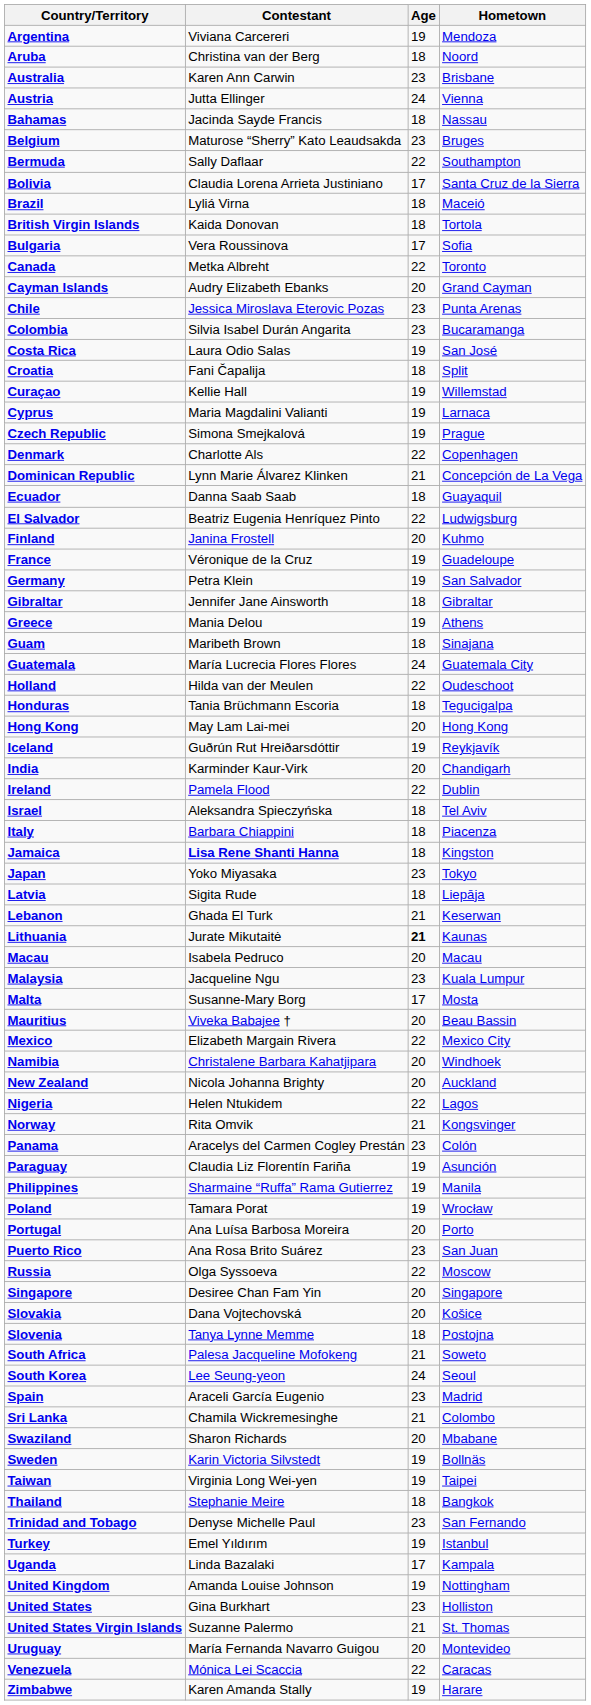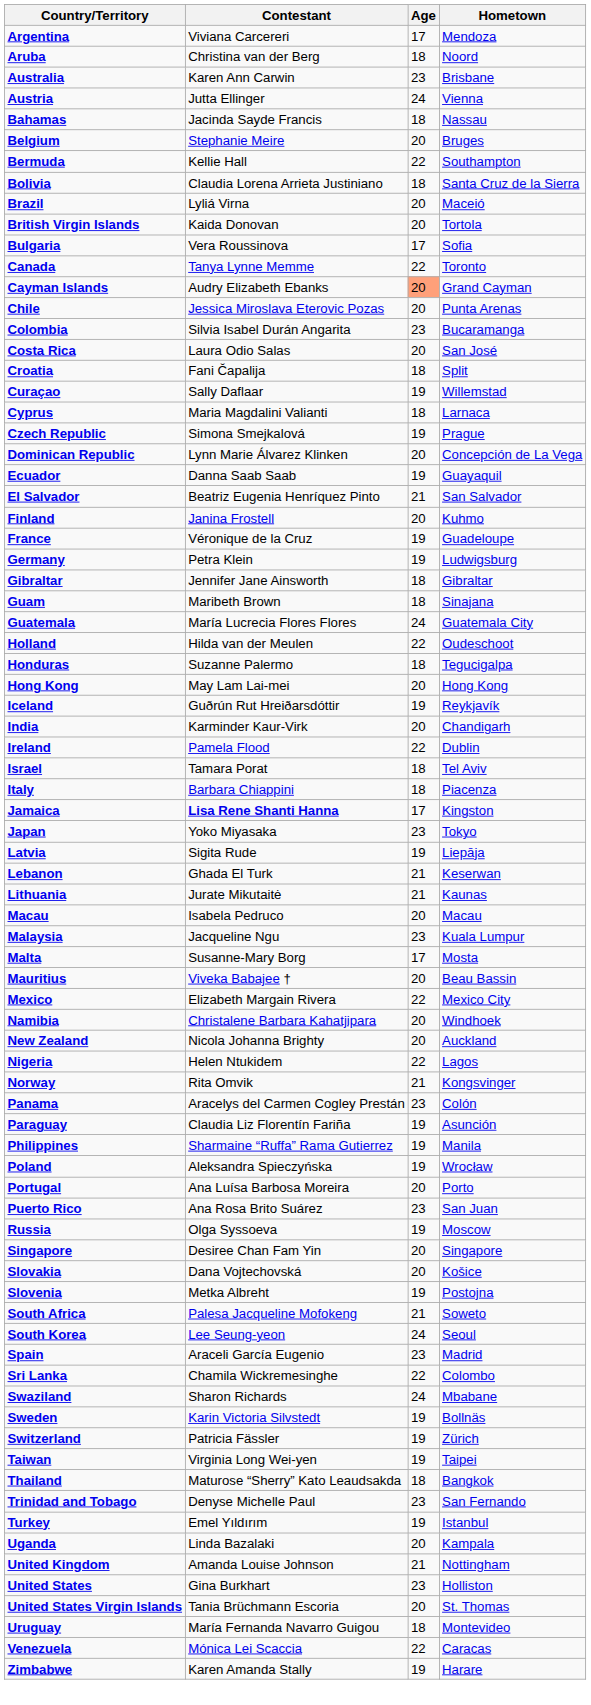 <table class="wikitable sortable" style="font-size:95%;">
 <tr>
 <th>Country/Territory</th>
 <th>Contestant</th>
 <th>Age</th>
 <th>Hometown</th>
 </tr>
 <tr>
 <td><strong> <a href='#'>Argentina</a></strong></td>
 <td>Viviana Carcereri</td>
-<td>19</td>
+<td>17</td>
 <td><a href='#'>Mendoza</a></td>
 </tr>
 <tr>
 <td><strong> <a href='#'>Aruba</a></strong></td>
 <td>Christina van der Berg</td>
 <td>18</td>
 <td><a href='#'>Noord</a></td>
 </tr>
 <tr>
 <td><strong> <a href='#'>Australia</a></strong></td>
 <td>Karen Ann Carwin</td>
 <td>23</td>
 <td><a href='#'>Brisbane</a></td>
 </tr>
 <tr>
 <td><strong> <a href='#'>Austria</a></strong></td>
 <td>Jutta Ellinger</td>
 <td>24</td>
 <td><a href='#'>Vienna</a></td>
 </tr>
 <tr>
 <td><strong> <a href='#'>Bahamas</a></strong></td>
 <td>Jacinda Sayde Francis</td>
 <td>18</td>
 <td><a href='#'>Nassau</a></td>
 </tr>
 <tr>
 <td><strong> <a href='#'>Belgium</a></strong></td>
-<td>Maturose “Sherry” Kato Leaudsakda</td>
-<td>23</td>
+<td><a href='#'>Stephanie Meire</a></td>
+<td>20</td>
 <td><a href='#'>Bruges</a></td>
 </tr>
 <tr>
 <td><strong> <a href='#'>Bermuda</a></strong></td>
-<td>Sally Daflaar</td>
+<td>Kellie Hall</td>
 <td>22</td>
 <td><a href='#'>Southampton</a></td>
 </tr>
 <tr>
 <td><strong> <a href='#'>Bolivia</a></strong></td>
 <td>Claudia Lorena Arrieta Justiniano</td>
-<td>17</td>
+<td>18</td>
 <td><a href='#'>Santa Cruz de la Sierra</a></td>
 </tr>
 <tr>
 <td><strong> <a href='#'>Brazil</a></strong></td>
 <td>Lyliá Virna</td>
-<td>18</td>
+<td>20</td>
 <td><a href='#'>Maceió</a></td>
 </tr>
 <tr>
 <td><strong> <a href='#'>British Virgin Islands</a></strong></td>
 <td>Kaida Donovan</td>
-<td>18</td>
+<td>20</td>
 <td><a href='#'>Tortola</a></td>
 </tr>
 <tr>
 <td><strong> <a href='#'>Bulgaria</a></strong></td>
 <td>Vera Roussinova</td>
 <td>17</td>
 <td><a href='#'>Sofia</a></td>
 </tr>
 <tr>
 <td><strong> <a href='#'>Canada</a></strong></td>
-<td>Metka Albreht</td>
+<td><a href='#'>Tanya Lynne Memme</a></td>
 <td>22</td>
 <td><a href='#'>Toronto</a></td>
 </tr>
 <tr>
 <td><strong> <a href='#'>Cayman Islands</a></strong></td>
 <td>Audry Elizabeth Ebanks</td>
-<td>20</td>
+<td style="background: lightsalmon;">20</td>
 <td><a href='#'>Grand Cayman</a></td>
 </tr>
 <tr>
 <td><strong> <a href='#'>Chile</a></strong></td>
 <td><a href='#'>Jessica Miroslava Eterovic Pozas</a></td>
-<td>23</td>
+<td>20</td>
 <td><a href='#'>Punta Arenas</a></td>
 </tr>
 <tr>
 <td><strong> <a href='#'>Colombia</a></strong></td>
 <td>Silvia Isabel Durán Angarita</td>
 <td>23</td>
 <td><a href='#'>Bucaramanga</a></td>
 </tr>
 <tr>
 <td><strong> <a href='#'>Costa Rica</a></strong></td>
 <td>Laura Odio Salas</td>
-<td>19</td>
+<td>20</td>
 <td><a href='#'>San José</a></td>
 </tr>
 <tr>
 <td><strong> <a href='#'>Croatia</a></strong></td>
 <td>Fani Čapalija</td>
 <td>18</td>
 <td><a href='#'>Split</a></td>
 </tr>
 <tr>
 <td><strong> <a href='#'>Curaçao</a></strong></td>
-<td>Kellie Hall</td>
+<td>Sally Daflaar</td>
 <td>19</td>
 <td><a href='#'>Willemstad</a></td>
 </tr>
 <tr>
 <td><strong> <a href='#'>Cyprus</a></strong></td>
 <td>Maria Magdalini Valianti</td>
-<td>19</td>
+<td>18</td>
 <td><a href='#'>Larnaca</a></td>
 </tr>
 <tr>
 <td><strong> <a href='#'>Czech Republic</a></strong></td>
 <td>Simona Smejkalová</td>
 <td>19</td>
 <td><a href='#'>Prague</a></td>
 </tr>
 <tr>
-<td><strong> <a href='#'>Denmark</a></strong></td>
-<td>Charlotte Als</td>
-<td>22</td>
-<td><a href='#'>Copenhagen</a></td>
-</tr>
-<tr>
 <td><strong> <a href='#'>Dominican Republic</a></strong></td>
 <td>Lynn Marie Álvarez Klinken</td>
-<td>21</td>
+<td>20</td>
 <td><a href='#'>Concepción de La Vega</a></td>
 </tr>
 <tr>
 <td><strong> <a href='#'>Ecuador</a></strong></td>
 <td>Danna Saab Saab</td>
-<td>18</td>
+<td>19</td>
 <td><a href='#'>Guayaquil</a></td>
 </tr>
 <tr>
 <td><strong> <a href='#'>El Salvador</a></strong></td>
 <td>Beatriz Eugenia Henríquez Pinto</td>
-<td>22</td>
-<td><a href='#'>Ludwigsburg</a></td>
+<td>21</td>
+<td><a href='#'>San Salvador</a></td>
 </tr>
 <tr>
 <td><strong> <a href='#'>Finland</a></strong></td>
 <td><a href='#'>Janina Frostell</a></td>
 <td>20</td>
 <td><a href='#'>Kuhmo</a></td>
 </tr>
 <tr>
 <td><strong> <a href='#'>France</a></strong></td>
 <td>Véronique de la Cruz</td>
 <td>19</td>
 <td><a href='#'>Guadeloupe</a></td>
 </tr>
 <tr>
 <td><strong> <a href='#'>Germany</a></strong></td>
 <td>Petra Klein</td>
 <td>19</td>
-<td><a href='#'>San Salvador</a></td>
+<td><a href='#'>Ludwigsburg</a></td>
 </tr>
 <tr>
 <td><strong> <a href='#'>Gibraltar</a></strong></td>
 <td>Jennifer Jane Ainsworth</td>
 <td>18</td>
 <td><a href='#'>Gibraltar</a></td>
-</tr>
-<tr>
-<td><strong> <a href='#'>Greece</a></strong></td>
-<td>Mania Delou</td>
-<td>19</td>
-<td><a href='#'>Athens</a></td>
 </tr>
 <tr>
 <td><strong> <a href='#'>Guam</a></strong></td>
 <td>Maribeth Brown</td>
 <td>18</td>
 <td><a href='#'>Sinajana</a></td>
 </tr>
 <tr>
 <td><strong> <a href='#'>Guatemala</a></strong></td>
 <td>María Lucrecia Flores Flores</td>
 <td>24</td>
 <td><a href='#'>Guatemala City</a></td>
 </tr>
 <tr>
 <td><strong> <a href='#'>Holland</a></strong></td>
 <td>Hilda van der Meulen</td>
 <td>22</td>
 <td><a href='#'>Oudeschoot</a></td>
 </tr>
 <tr>
 <td><strong> <a href='#'>Honduras</a></strong></td>
-<td>Tania Brüchmann Escoria</td>
+<td>Suzanne Palermo</td>
 <td>18</td>
 <td><a href='#'>Tegucigalpa</a></td>
 </tr>
 <tr>
 <td><strong> <a href='#'>Hong Kong</a></strong></td>
 <td>May Lam Lai-mei</td>
 <td>20</td>
 <td><a href='#'>Hong Kong</a></td>
 </tr>
 <tr>
 <td><strong> <a href='#'>Iceland</a></strong></td>
 <td>Guðrún Rut Hreiðarsdóttir</td>
 <td>19</td>
 <td><a href='#'>Reykjavík</a></td>
 </tr>
 <tr>
 <td><strong> <a href='#'>India</a></strong></td>
 <td>Karminder Kaur-Virk</td>
 <td>20</td>
 <td><a href='#'>Chandigarh</a></td>
 </tr>
 <tr>
 <td><strong> <a href='#'>Ireland</a></strong></td>
 <td><a href='#'>Pamela Flood</a></td>
 <td>22</td>
 <td><a href='#'>Dublin</a></td>
 </tr>
 <tr>
 <td><strong> <a href='#'>Israel</a></strong></td>
-<td>Aleksandra Spieczyńska</td>
+<td>Tamara Porat</td>
 <td>18</td>
 <td><a href='#'>Tel Aviv</a></td>
 </tr>
 <tr>
 <td><strong> <a href='#'>Italy</a></strong></td>
 <td><a href='#'>Barbara Chiappini</a></td>
 <td>18</td>
 <td><a href='#'>Piacenza</a></td>
 </tr>
 <tr>
 <td><strong> <a href='#'>Jamaica</a></strong></td>
 <td><strong><a href='#'>Lisa Rene Shanti Hanna</a></strong></td>
-<td>18</td>
+<td>17</td>
 <td><a href='#'>Kingston</a></td>
 </tr>
 <tr>
 <td><strong> <a href='#'>Japan</a></strong></td>
 <td>Yoko Miyasaka</td>
 <td>23</td>
 <td><a href='#'>Tokyo</a></td>
 </tr>
 <tr>
 <td><strong> <a href='#'>Latvia</a></strong></td>
 <td>Sigita Rude</td>
-<td>18</td>
+<td>19</td>
 <td><a href='#'>Liepāja</a></td>
 </tr>
 <tr>
 <td><strong> <a href='#'>Lebanon</a></strong></td>
 <td>Ghada El Turk</td>
 <td>21</td>
 <td><a href='#'>Keserwan</a></td>
 </tr>
 <tr>
 <td><strong> <a href='#'>Lithuania</a></strong></td>
 <td>Jurate Mikutaitė</td>
-<td><strong>21</strong></td>
+<td>21</td>
 <td><a href='#'>Kaunas</a></td>
 </tr>
 <tr>
 <td><strong> <a href='#'>Macau</a></strong></td>
 <td>Isabela Pedruco</td>
 <td>20</td>
 <td><a href='#'>Macau</a></td>
 </tr>
 <tr>
 <td><strong> <a href='#'>Malaysia</a></strong></td>
 <td>Jacqueline Ngu</td>
 <td>23</td>
 <td><a href='#'>Kuala Lumpur</a></td>
 </tr>
 <tr>
 <td><strong> <a href='#'>Malta</a></strong></td>
 <td>Susanne-Mary Borg</td>
 <td>17</td>
 <td><a href='#'>Mosta</a></td>
 </tr>
 <tr>
 <td><strong> <a href='#'>Mauritius</a></strong></td>
 <td><a href='#'>Viveka Babajee</a> †</td>
 <td>20</td>
 <td><a href='#'>Beau Bassin</a></td>
 </tr>
 <tr>
 <td><strong> <a href='#'>Mexico</a></strong></td>
 <td>Elizabeth Margain Rivera</td>
 <td>22</td>
 <td><a href='#'>Mexico City</a></td>
 </tr>
 <tr>
 <td><strong> <a href='#'>Namibia</a></strong></td>
 <td><a href='#'>Christalene Barbara Kahatjipara</a></td>
 <td>20</td>
 <td><a href='#'>Windhoek</a></td>
 </tr>
 <tr>
 <td><strong> <a href='#'>New Zealand</a></strong></td>
 <td>Nicola Johanna Brighty</td>
 <td>20</td>
 <td><a href='#'>Auckland</a></td>
 </tr>
 <tr>
 <td><strong> <a href='#'>Nigeria</a></strong></td>
 <td>Helen Ntukidem</td>
 <td>22</td>
 <td><a href='#'>Lagos</a></td>
 </tr>
 <tr>
 <td><strong> <a href='#'>Norway</a></strong></td>
 <td>Rita Omvik</td>
 <td>21</td>
 <td><a href='#'>Kongsvinger</a></td>
 </tr>
 <tr>
 <td><strong> <a href='#'>Panama</a></strong></td>
 <td>Aracelys del Carmen Cogley Prestán</td>
 <td>23</td>
 <td><a href='#'>Colón</a></td>
 </tr>
 <tr>
 <td><strong> <a href='#'>Paraguay</a></strong></td>
 <td>Claudia Liz Florentín Fariña</td>
 <td>19</td>
 <td><a href='#'>Asunción</a></td>
 </tr>
 <tr>
 <td><strong> <a href='#'>Philippines</a></strong></td>
 <td><a href='#'>Sharmaine “Ruffa” Rama Gutierrez</a></td>
 <td>19</td>
 <td><a href='#'>Manila</a></td>
 </tr>
 <tr>
 <td><strong> <a href='#'>Poland</a></strong></td>
-<td>Tamara Porat</td>
+<td>Aleksandra Spieczyńska</td>
 <td>19</td>
 <td><a href='#'>Wrocław</a></td>
 </tr>
 <tr>
 <td><strong> <a href='#'>Portugal</a></strong></td>
 <td>Ana Luísa Barbosa Moreira</td>
 <td>20</td>
 <td><a href='#'>Porto</a></td>
 </tr>
 <tr>
 <td><strong> <a href='#'>Puerto Rico</a></strong></td>
 <td>Ana Rosa Brito Suárez</td>
 <td>23</td>
 <td><a href='#'>San Juan</a></td>
 </tr>
 <tr>
 <td><strong> <a href='#'>Russia</a></strong></td>
 <td>Olga Syssoeva</td>
-<td>22</td>
+<td>19</td>
 <td><a href='#'>Moscow</a></td>
 </tr>
 <tr>
 <td><strong> <a href='#'>Singapore</a></strong></td>
 <td>Desiree Chan Fam Yin</td>
 <td>20</td>
 <td><a href='#'>Singapore</a></td>
 </tr>
 <tr>
 <td><strong> <a href='#'>Slovakia</a></strong></td>
 <td>Dana Vojtechovská</td>
 <td>20</td>
 <td><a href='#'>Košice</a></td>
 </tr>
 <tr>
 <td><strong> <a href='#'>Slovenia</a></strong></td>
-<td><a href='#'>Tanya Lynne Memme</a></td>
-<td>18</td>
+<td>Metka Albreht</td>
+<td>19</td>
 <td><a href='#'>Postojna</a></td>
 </tr>
 <tr>
 <td><strong> <a href='#'>South Africa</a></strong></td>
 <td><a href='#'>Palesa Jacqueline Mofokeng</a></td>
 <td>21</td>
 <td><a href='#'>Soweto</a></td>
 </tr>
 <tr>
 <td><strong> <a href='#'>South Korea</a></strong></td>
 <td><a href='#'>Lee Seung-yeon</a></td>
 <td>24</td>
 <td><a href='#'>Seoul</a></td>
 </tr>
 <tr>
 <td><strong> <a href='#'>Spain</a></strong></td>
 <td>Araceli García Eugenio</td>
 <td>23</td>
 <td><a href='#'>Madrid</a></td>
 </tr>
 <tr>
 <td><strong> <a href='#'>Sri Lanka</a></strong></td>
 <td>Chamila Wickremesinghe</td>
-<td>21</td>
+<td>22</td>
 <td><a href='#'>Colombo</a></td>
 </tr>
 <tr>
 <td><strong> <a href='#'>Swaziland</a></strong></td>
 <td>Sharon Richards</td>
-<td>20</td>
+<td>24</td>
 <td><a href='#'>Mbabane</a></td>
 </tr>
 <tr>
 <td><strong> <a href='#'>Sweden</a></strong></td>
 <td><a href='#'>Karin Victoria Silvstedt</a></td>
 <td>19</td>
 <td><a href='#'>Bollnäs</a></td>
 </tr>
 <tr>
+<td><strong> <a href='#'>Switzerland</a></strong></td>
+<td>Patricia Fässler</td>
+<td>19</td>
+<td><a href='#'>Zürich</a></td>
+</tr>
+<tr>
 <td><strong> <a href='#'>Taiwan</a></strong></td>
 <td>Virginia Long Wei-yen</td>
 <td>19</td>
 <td><a href='#'>Taipei</a></td>
 </tr>
 <tr>
 <td><strong> <a href='#'>Thailand</a></strong></td>
-<td><a href='#'>Stephanie Meire</a></td>
+<td>Maturose “Sherry” Kato Leaudsakda</td>
 <td>18</td>
 <td><a href='#'>Bangkok</a></td>
 </tr>
 <tr>
 <td><strong> <a href='#'>Trinidad and Tobago</a></strong></td>
 <td>Denyse Michelle Paul</td>
 <td>23</td>
 <td><a href='#'>San Fernando</a></td>
 </tr>
 <tr>
 <td><strong> <a href='#'>Turkey</a></strong></td>
 <td>Emel Yıldırım</td>
 <td>19</td>
 <td><a href='#'>Istanbul</a></td>
 </tr>
 <tr>
 <td><strong> <a href='#'>Uganda</a></strong></td>
 <td>Linda Bazalaki</td>
-<td>17</td>
+<td>20</td>
 <td><a href='#'>Kampala</a></td>
 </tr>
 <tr>
 <td><strong> <a href='#'>United Kingdom</a></strong></td>
 <td>Amanda Louise Johnson</td>
-<td>19</td>
+<td>21</td>
 <td><a href='#'>Nottingham</a></td>
 </tr>
 <tr>
 <td><strong> <a href='#'>United States</a></strong></td>
 <td>Gina Burkhart</td>
 <td>23</td>
 <td><a href='#'>Holliston</a></td>
 </tr>
 <tr>
 <td><strong> <a href='#'>United States Virgin Islands</a></strong></td>
-<td>Suzanne Palermo</td>
-<td>21</td>
+<td>Tania Brüchmann Escoria</td>
+<td>20</td>
 <td><a href='#'>St. Thomas</a></td>
 </tr>
 <tr>
 <td><strong> <a href='#'>Uruguay</a></strong></td>
 <td>María Fernanda Navarro Guigou</td>
-<td>20</td>
+<td>18</td>
 <td><a href='#'>Montevideo</a></td>
 </tr>
 <tr>
 <td><strong> <a href='#'>Venezuela</a></strong></td>
 <td><a href='#'>Mónica Lei Scaccia</a></td>
 <td>22</td>
 <td><a href='#'>Caracas</a></td>
 </tr>
 <tr>
 <td><strong> <a href='#'>Zimbabwe</a></strong></td>
 <td>Karen Amanda Stally</td>
 <td>19</td>
 <td><a href='#'>Harare</a></td>
 </tr>
 </table>
